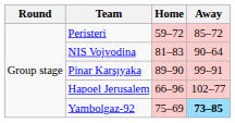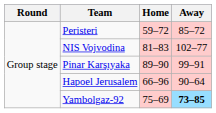 <table class="wikitable" style="text-align: left; font-size:95%">
 <tr bgcolor="#ccccff">
 <th>Round</th>
 <th>Team</th>
 <th>Home</th>
 <th>  Away  </th>
 </tr>
 <tr>
 <td rowspan=5>Group stage</td>
 <td> <a href='#'>Peristeri</a></td>
 <td align="center" bgcolor=#FFCCCC>59–72</td>
 <td align="center" bgcolor=#FFCCCC>85–72</td>
 </tr>
 <tr>
 <td> <a href='#'>NIS Vojvodina</a></td>
 <td align="center" bgcolor=#FFCCCC>81–83</td>
-<td align="center" bgcolor=#FFCCCC>90–64</td>
+<td align="center" bgcolor=#FFCCCC>102–77</td>
 </tr>
 <tr>
 <td> <a href='#'>Pinar Karşıyaka</a></td>
 <td align="center" bgcolor=#FFCCCC>89–90</td>
 <td align="center" bgcolor=#FFCCCC>99–91</td>
 </tr>
 <tr>
 <td> <a href='#'>Hapoel Jerusalem</a></td>
 <td align="center" bgcolor=#FFCCCC>66–96</td>
-<td align="center" bgcolor=#FFCCCC>102–77</td>
+<td align="center" bgcolor=#FFCCCC>90–64</td>
 </tr>
 <tr>
 <td> <a href='#'>Yambolgaz-92</a></td>
 <td align="center" bgcolor=#FFCCCC>75–69</td>
 <td align="center" bgcolor=#97DEFF><strong>73–85</strong></td>
 </tr>
 </table>
